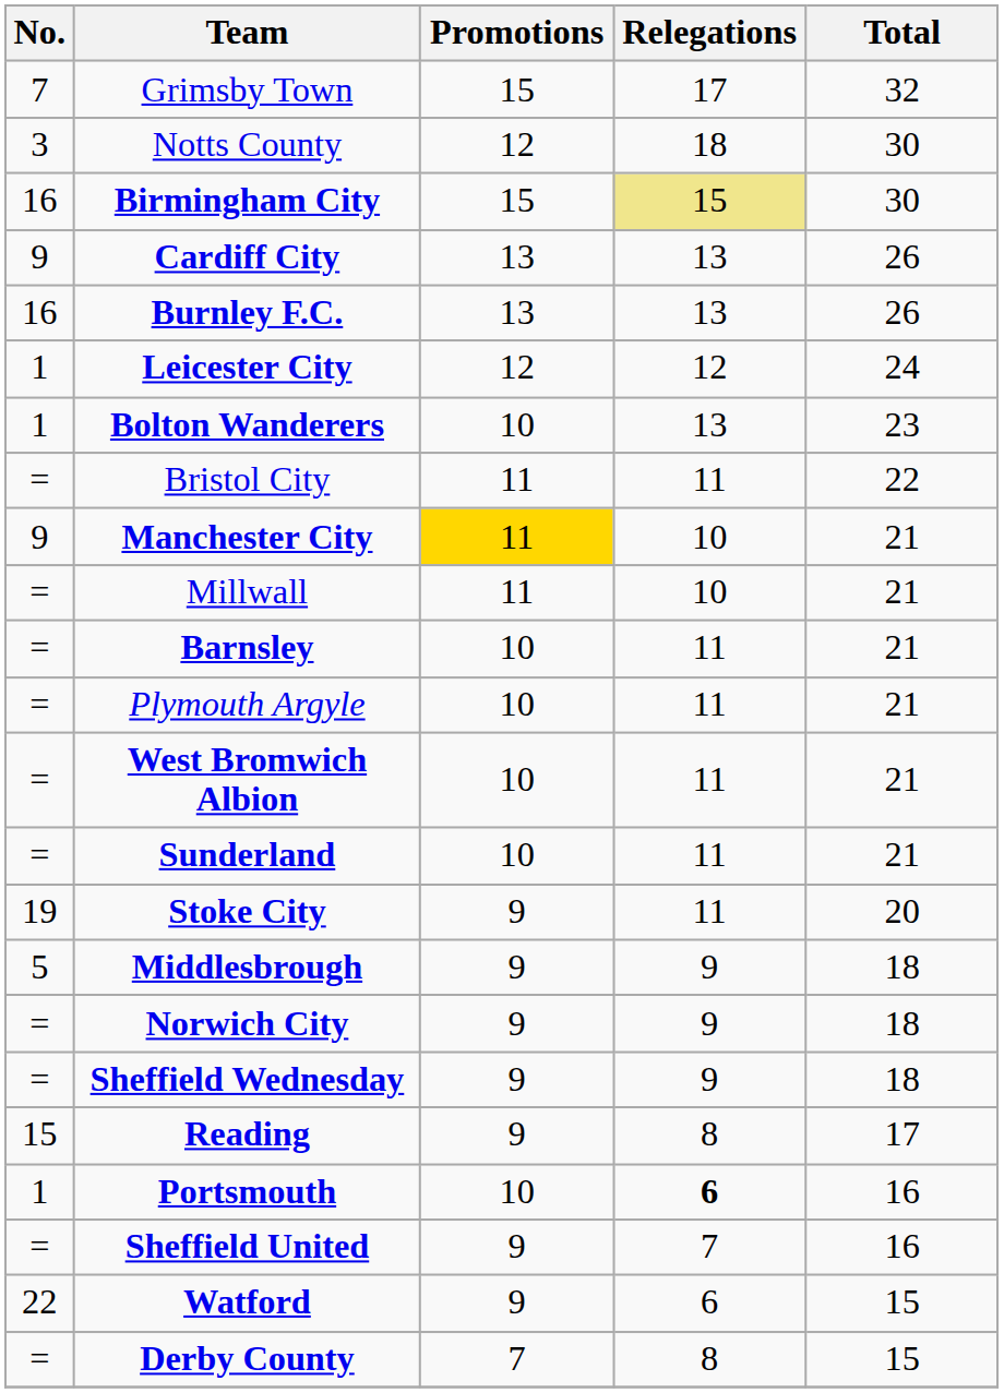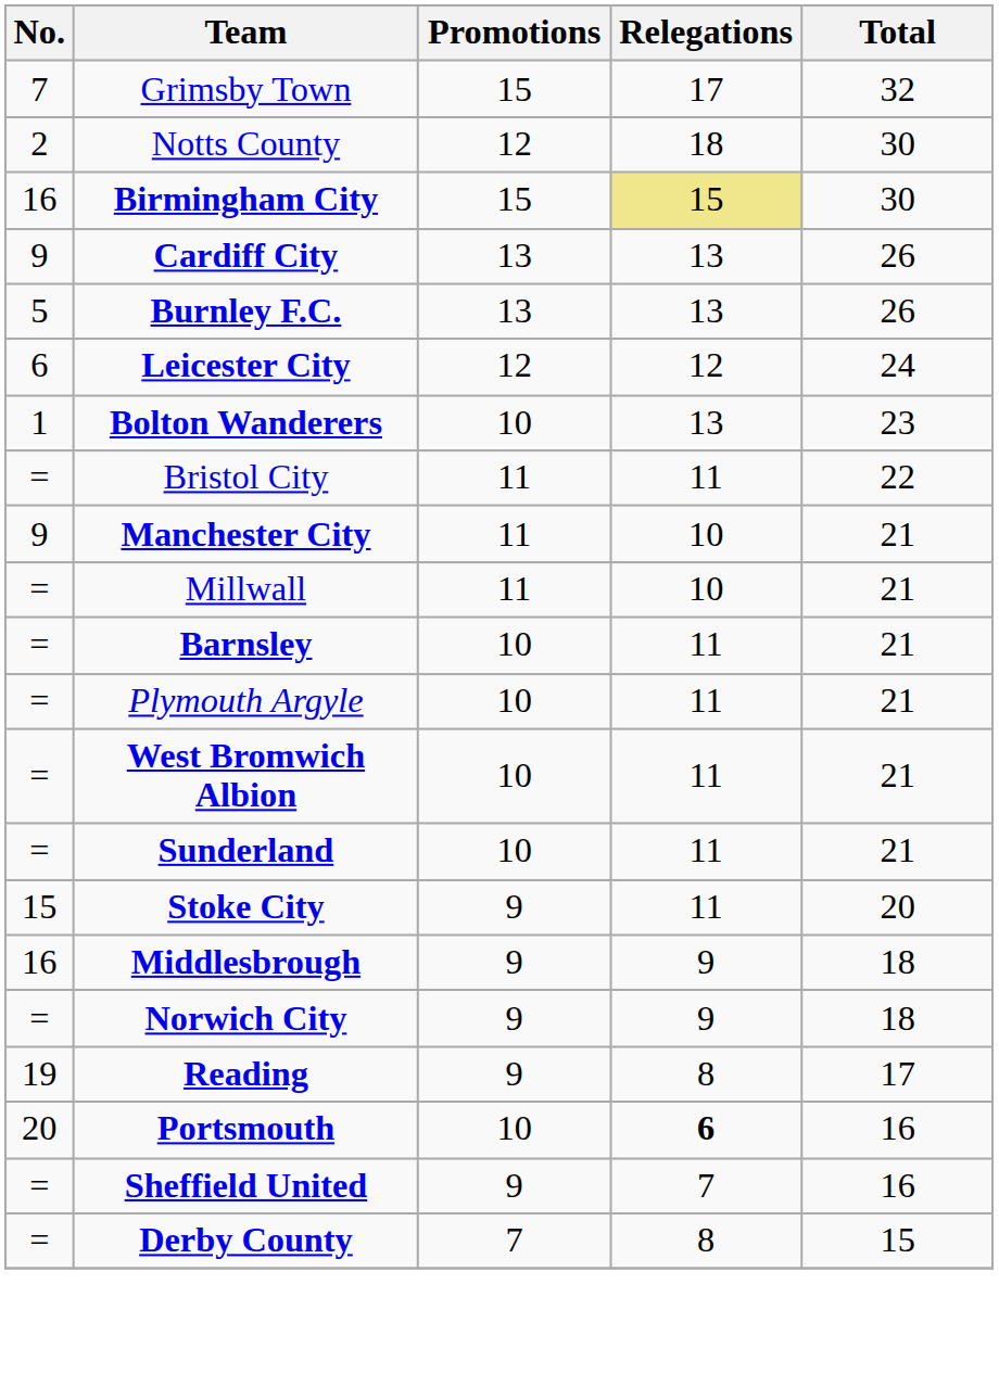 <table class="wikitable sortable" style="text-align:center;">
 <tr>
 <th>No.</th>
 <th width="150">Team</th>
 <th width="80">Promotions</th>
 <th width="80">Relegations</th>
 <th width="80">Total</th>
 </tr>
 <tr>
 <td>7</td>
 <td style="text-align:center;"><a href='#'>Grimsby Town</a></td>
 <td>15</td>
 <td>17</td>
 <td>32</td>
 </tr>
 <tr>
-<td>3</td>
+<td>2</td>
 <td style="text-align:center;"><a href='#'>Notts County</a></td>
 <td>12</td>
 <td>18</td>
 <td>30</td>
 </tr>
 <tr>
 <td>16</td>
 <td style="text-align:center;"><strong><a href='#'>Birmingham City</a></strong></td>
 <td>15</td>
 <td style="background: khaki;">15</td>
 <td>30</td>
 </tr>
 <tr>
 <td>9</td>
 <td style="text-align:center;"><strong><a href='#'>Cardiff City</a></strong></td>
 <td>13</td>
 <td>13</td>
 <td>26</td>
 </tr>
 <tr>
-<td>16</td>
+<td>5</td>
 <td style="text-align:center;"><strong><a href='#'>Burnley F.C.</a></strong></td>
 <td>13</td>
 <td>13</td>
 <td>26</td>
 </tr>
 <tr>
-<td>1</td>
+<td>6</td>
 <td style="text-align:center;"><strong><a href='#'>Leicester City</a></strong></td>
 <td>12</td>
 <td>12</td>
 <td>24</td>
 </tr>
 <tr>
 <td>1</td>
 <td style="text-align:center;"><strong><a href='#'>Bolton Wanderers</a></strong></td>
 <td>10</td>
 <td>13</td>
 <td>23</td>
 </tr>
 <tr>
 <td data-sort-value="7.1">=</td>
 <td style="text-align:center;"><a href='#'>Bristol City</a></td>
 <td>11</td>
 <td>11</td>
 <td>22</td>
 </tr>
 <tr>
 <td>9</td>
 <td style="text-align:center;"><strong><a href='#'>Manchester City</a></strong></td>
-<td style="background: gold;">11</td>
+<td>11</td>
 <td>10</td>
 <td>21</td>
 </tr>
 <tr>
 <td data-sort-value="8.1">=</td>
 <td style="text-align:center;"><a href='#'>Millwall</a></td>
 <td>11</td>
 <td>10</td>
 <td>21</td>
 </tr>
 <tr>
 <td data-sort-value="8.1">=</td>
 <td style="text-align:center;"><strong><a href='#'>Barnsley</a></strong></td>
 <td>10</td>
 <td>11</td>
 <td>21</td>
 </tr>
 <tr>
 <td data-sort-value="8.1">=</td>
 <td style="text-align:center;"><em><a href='#'>Plymouth Argyle</a></em></td>
 <td>10</td>
 <td>11</td>
 <td>21</td>
 </tr>
 <tr>
 <td data-sort-value="8.1">=</td>
 <td style="text-align:center;"><strong><a href='#'>West Bromwich Albion</a></strong></td>
 <td>10</td>
 <td>11</td>
 <td>21</td>
 </tr>
 <tr>
 <td>=</td>
 <td style="text-align:center;"><strong><a href='#'>Sunderland</a></strong></td>
 <td>10</td>
 <td>11</td>
 <td>21</td>
 </tr>
 <tr>
-<td>19</td>
+<td>15</td>
 <td style="text-align:center;"><strong><a href='#'>Stoke City</a></strong></td>
 <td>9</td>
 <td>11</td>
 <td>20</td>
 </tr>
 <tr>
-<td>5</td>
+<td>16</td>
 <td style="text-align:center;"><strong><a href='#'>Middlesbrough</a></strong></td>
 <td>9</td>
 <td>9</td>
 <td>18</td>
 </tr>
 <tr>
 <td data-sort-value="16.1">=</td>
 <td style="text-align:center;"><strong><a href='#'>Norwich City</a></strong></td>
 <td>9</td>
 <td>9</td>
 <td>18</td>
 </tr>
 <tr>
-<td data-sort-value="16.1">=</td>
-<td style="text-align:center;"><strong><a href='#'>Sheffield Wednesday</a></strong></td>
-<td>9</td>
-<td>9</td>
-<td>18</td>
-</tr>
-<tr>
-<td>15</td>
+<td>19</td>
 <td style="text-align:center;"><strong><a href='#'>Reading</a></strong></td>
 <td>9</td>
 <td>8</td>
 <td>17</td>
 </tr>
 <tr>
-<td>1</td>
+<td>20</td>
 <td style="text-align:center;"><strong><a href='#'>Portsmouth</a></strong></td>
 <td>10</td>
 <td><strong>6</strong></td>
 <td>16</td>
 </tr>
 <tr>
 <td data-sort-value="20.1">=</td>
 <td style="text-align:center;"><strong><a href='#'>Sheffield United</a></strong></td>
 <td>9</td>
 <td>7</td>
 <td>16</td>
 </tr>
 <tr>
-<td>22</td>
-<td style="text-align:center;"><strong><a href='#'>Watford</a></strong></td>
-<td>9</td>
-<td>6</td>
-<td>15</td>
-</tr>
-<tr>
 <td>=</td>
 <td style="text-align:center;"><strong><a href='#'>Derby County</a></strong></td>
 <td>7</td>
 <td>8</td>
 <td>15</td>
 </tr>
 <tr>
 </tr>
 </table>
